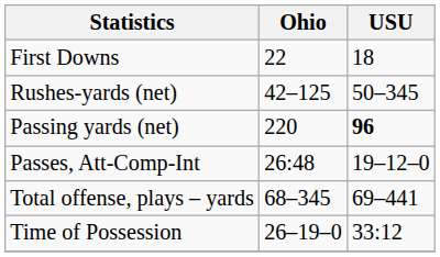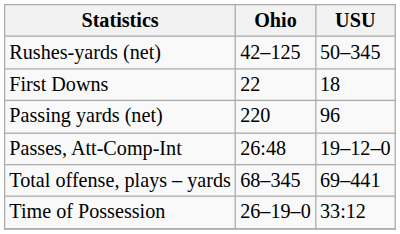 <table class="wikitable">
 <tr>
 <th>Statistics</th>
 <th>Ohio</th>
 <th>USU</th>
 </tr>
 <tr>
+<td>Rushes-yards (net)</td>
+<td>42–125</td>
+<td>50–345</td>
+</tr>
+<tr>
 <td>First Downs</td>
 <td>22</td>
 <td>18</td>
 </tr>
 <tr>
-<td>Rushes-yards (net)</td>
-<td>42–125</td>
-<td>50–345</td>
-</tr>
-<tr>
 <td>Passing yards (net)</td>
 <td>220</td>
-<td><strong>96</strong></td>
+<td>96</td>
 </tr>
 <tr>
 <td>Passes, Att-Comp-Int</td>
 <td>26:48</td>
 <td>19–12–0</td>
 </tr>
 <tr>
 <td>Total offense, plays – yards</td>
 <td>68–345</td>
 <td>69–441</td>
 </tr>
 <tr>
 <td>Time of Possession</td>
 <td>26–19–0</td>
 <td>33:12</td>
 </tr>
 <tr>
 </tr>
 </table>
